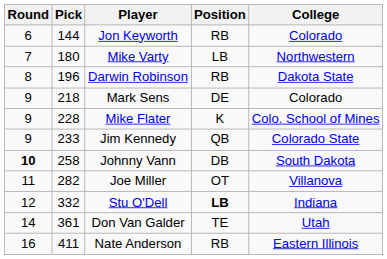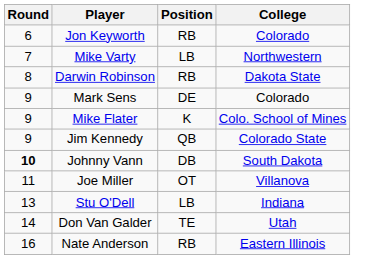 <table class="wikitable sortable sortable"  style="text-align:center;">
 <tr>
 <th>Round</th>
-<th>Pick</th>
 <th>Player</th>
 <th>Position</th>
 <th>College</th>
 </tr>
 <tr>
 <td>6</td>
-<td>144</td>
 <td><a href='#'>Jon Keyworth</a></td>
 <td>RB</td>
 <td><a href='#'>Colorado</a></td>
 </tr>
 <tr>
 <td>7</td>
-<td>180</td>
 <td><a href='#'>Mike Varty</a></td>
 <td>LB</td>
 <td><a href='#'>Northwestern</a></td>
 </tr>
 <tr>
 <td>8</td>
-<td>196</td>
 <td><a href='#'>Darwin Robinson</a></td>
 <td>RB</td>
 <td><a href='#'>Dakota State</a></td>
 </tr>
 <tr>
 <td>9</td>
-<td>218</td>
 <td>Mark Sens</td>
 <td>DE</td>
 <td>Colorado</td>
 </tr>
 <tr>
 <td>9</td>
-<td>228</td>
 <td><a href='#'>Mike Flater</a></td>
 <td>K</td>
 <td><a href='#'>Colo. School of Mines</a></td>
 </tr>
 <tr>
 <td>9</td>
-<td>233</td>
 <td>Jim Kennedy</td>
 <td>QB</td>
 <td><a href='#'>Colorado State</a></td>
 </tr>
 <tr>
 <td><strong>10</strong></td>
-<td>258</td>
 <td>Johnny Vann</td>
 <td>DB</td>
 <td><a href='#'>South Dakota</a></td>
 </tr>
 <tr>
 <td>11</td>
-<td>282</td>
 <td>Joe Miller</td>
 <td>OT</td>
 <td><a href='#'>Villanova</a></td>
 </tr>
 <tr>
-<td>12</td>
-<td>332</td>
+<td>13</td>
 <td><a href='#'>Stu O'Dell</a></td>
-<td><strong>LB</strong></td>
+<td>LB</td>
 <td><a href='#'>Indiana</a></td>
 </tr>
 <tr>
 <td>14</td>
-<td>361</td>
 <td>Don Van Galder</td>
 <td>TE</td>
 <td><a href='#'>Utah</a></td>
 </tr>
 <tr>
 <td>16</td>
-<td>411</td>
 <td>Nate Anderson</td>
 <td>RB</td>
 <td><a href='#'>Eastern Illinois</a></td>
 </tr>
 </table>
